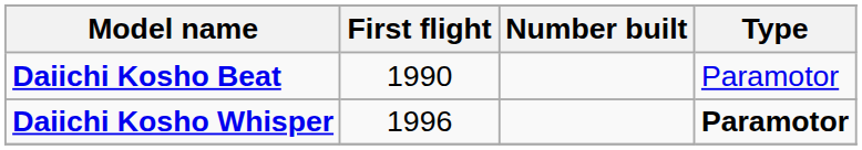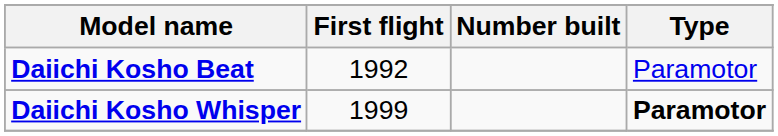 <table class="wikitable" align=center style="font-size:90%;">
 <tr>
 </tr>
 <tr style="background:#efefef;">
 <th>Model name</th>
 <th>First flight</th>
 <th>Number built</th>
 <th>Type</th>
 </tr>
 <tr>
 <td align=left><strong><a href='#'>Daiichi Kosho Beat</a></strong></td>
-<td align=center>1990</td>
+<td align=center>1992</td>
 <td align=center></td>
 <td align=left><a href='#'>Paramotor</a></td>
 </tr>
 <tr>
 <td align=left><strong><a href='#'>Daiichi Kosho Whisper</a></strong></td>
-<td align=center>1996</td>
+<td align=center>1999</td>
 <td align=center></td>
 <td align=left><strong>Paramotor</strong></td>
 </tr>
 <tr>
 </tr>
 </table>
